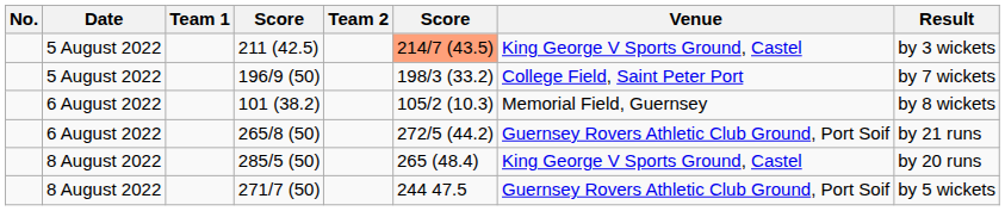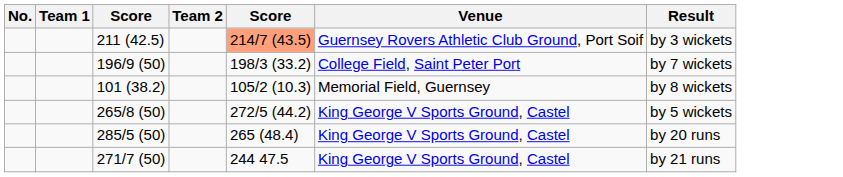 <table class="wikitable">
 <tr>
 <th>No.</th>
-<th>Date</th>
 <th>Team 1</th>
 <th>Score</th>
 <th>Team 2</th>
 <th>Score</th>
 <th>Venue</th>
 <th>Result</th>
 </tr>
 <tr>
 <td></td>
-<td>5 August 2022</td>
 <td></td>
 <td>211 (42.5)</td>
 <td></td>
 <td style="background: lightsalmon;">214/7 (43.5)</td>
-<td><a href='#'>King George V Sports Ground</a>, <a href='#'>Castel</a></td>
+<td><a href='#'>Guernsey Rovers Athletic Club Ground</a>, Port Soif</td>
 <td> by 3 wickets</td>
 </tr>
 <tr>
 <td></td>
-<td>5 August 2022</td>
 <td></td>
 <td>196/9 (50)</td>
 <td></td>
 <td>198/3 (33.2)</td>
 <td><a href='#'>College Field</a>, <a href='#'>Saint Peter Port</a></td>
 <td> by 7 wickets</td>
 </tr>
 <tr>
 <td></td>
-<td>6 August 2022</td>
 <td></td>
 <td>101 (38.2)</td>
 <td></td>
 <td>105/2 (10.3)</td>
 <td>Memorial Field, Guernsey</td>
 <td> by 8 wickets</td>
 </tr>
 <tr>
 <td></td>
-<td>6 August 2022</td>
 <td></td>
 <td>265/8 (50)</td>
 <td></td>
 <td>272/5 (44.2)</td>
-<td><a href='#'>Guernsey Rovers Athletic Club Ground</a>, Port Soif</td>
-<td> by 21 runs</td>
+<td><a href='#'>King George V Sports Ground</a>, <a href='#'>Castel</a></td>
+<td> by 5 wickets</td>
 </tr>
 <tr>
 <td></td>
-<td>8 August 2022</td>
 <td></td>
 <td>285/5 (50)</td>
 <td></td>
 <td>265 (48.4)</td>
 <td><a href='#'>King George V Sports Ground</a>, <a href='#'>Castel</a></td>
 <td> by 20 runs</td>
 </tr>
 <tr>
 <td></td>
-<td>8 August 2022</td>
 <td></td>
 <td>271/7 (50)</td>
 <td></td>
 <td>244 47.5</td>
-<td><a href='#'>Guernsey Rovers Athletic Club Ground</a>, Port Soif</td>
-<td> by 5 wickets</td>
+<td><a href='#'>King George V Sports Ground</a>, <a href='#'>Castel</a></td>
+<td> by 21 runs</td>
 </tr>
 </table>
